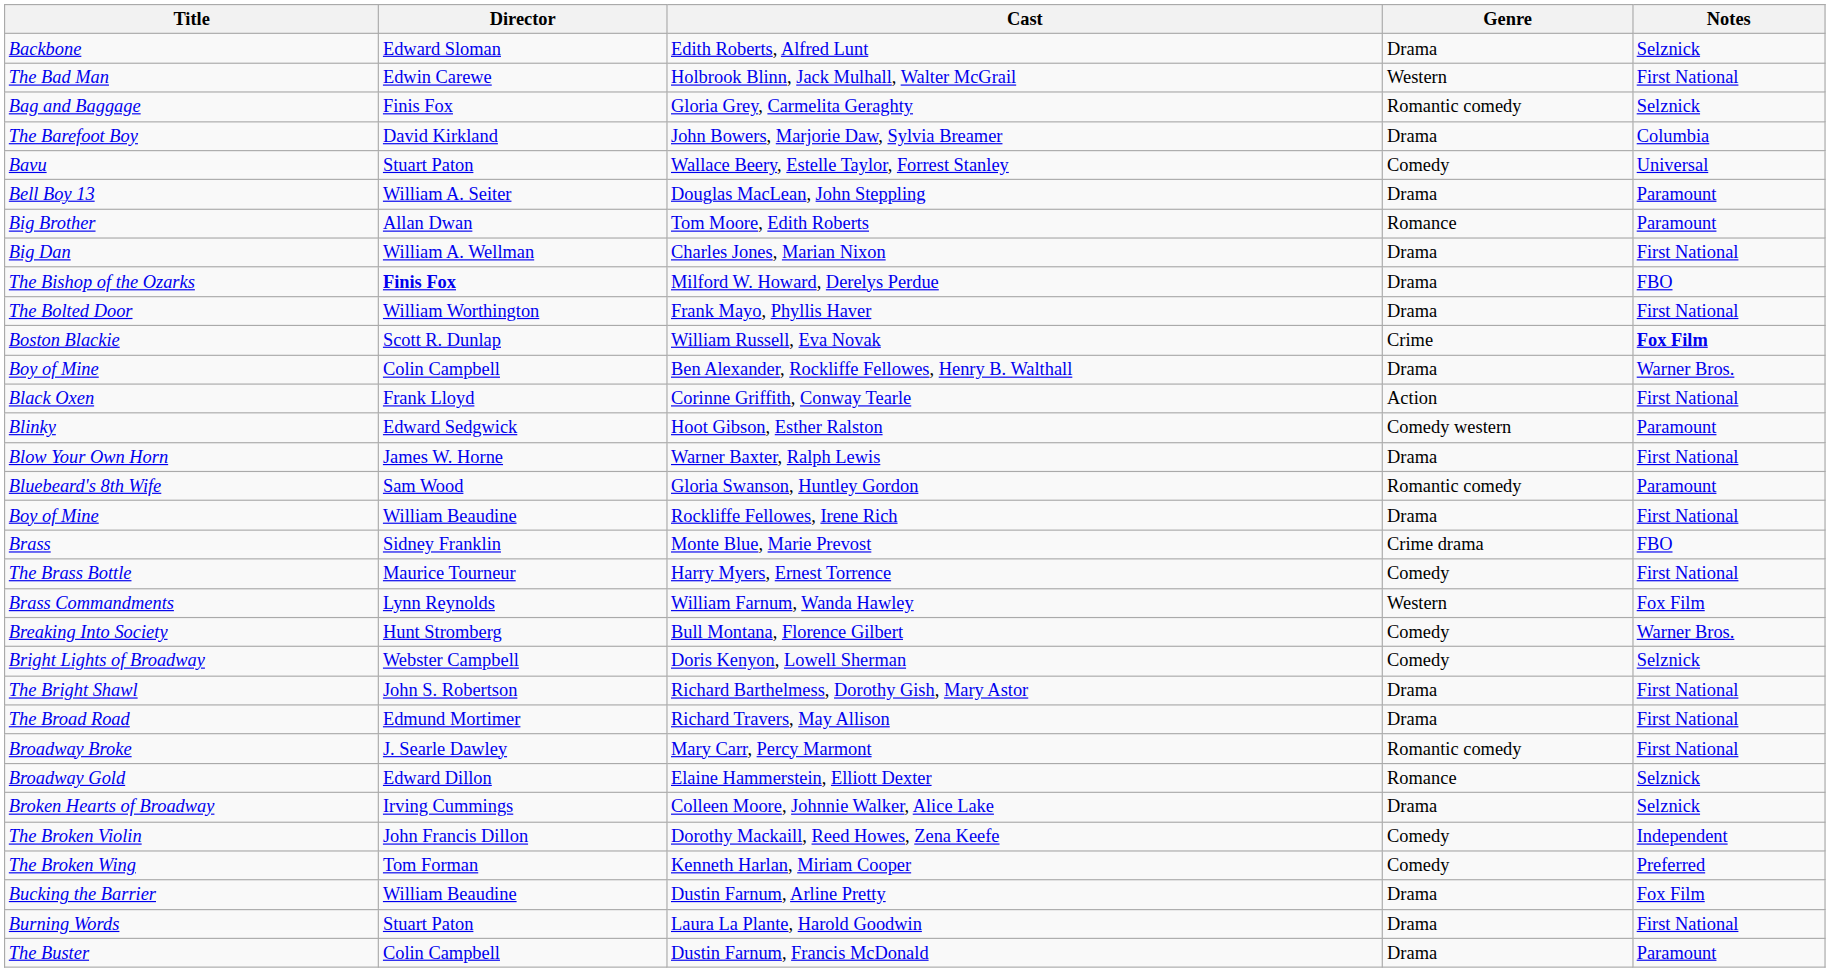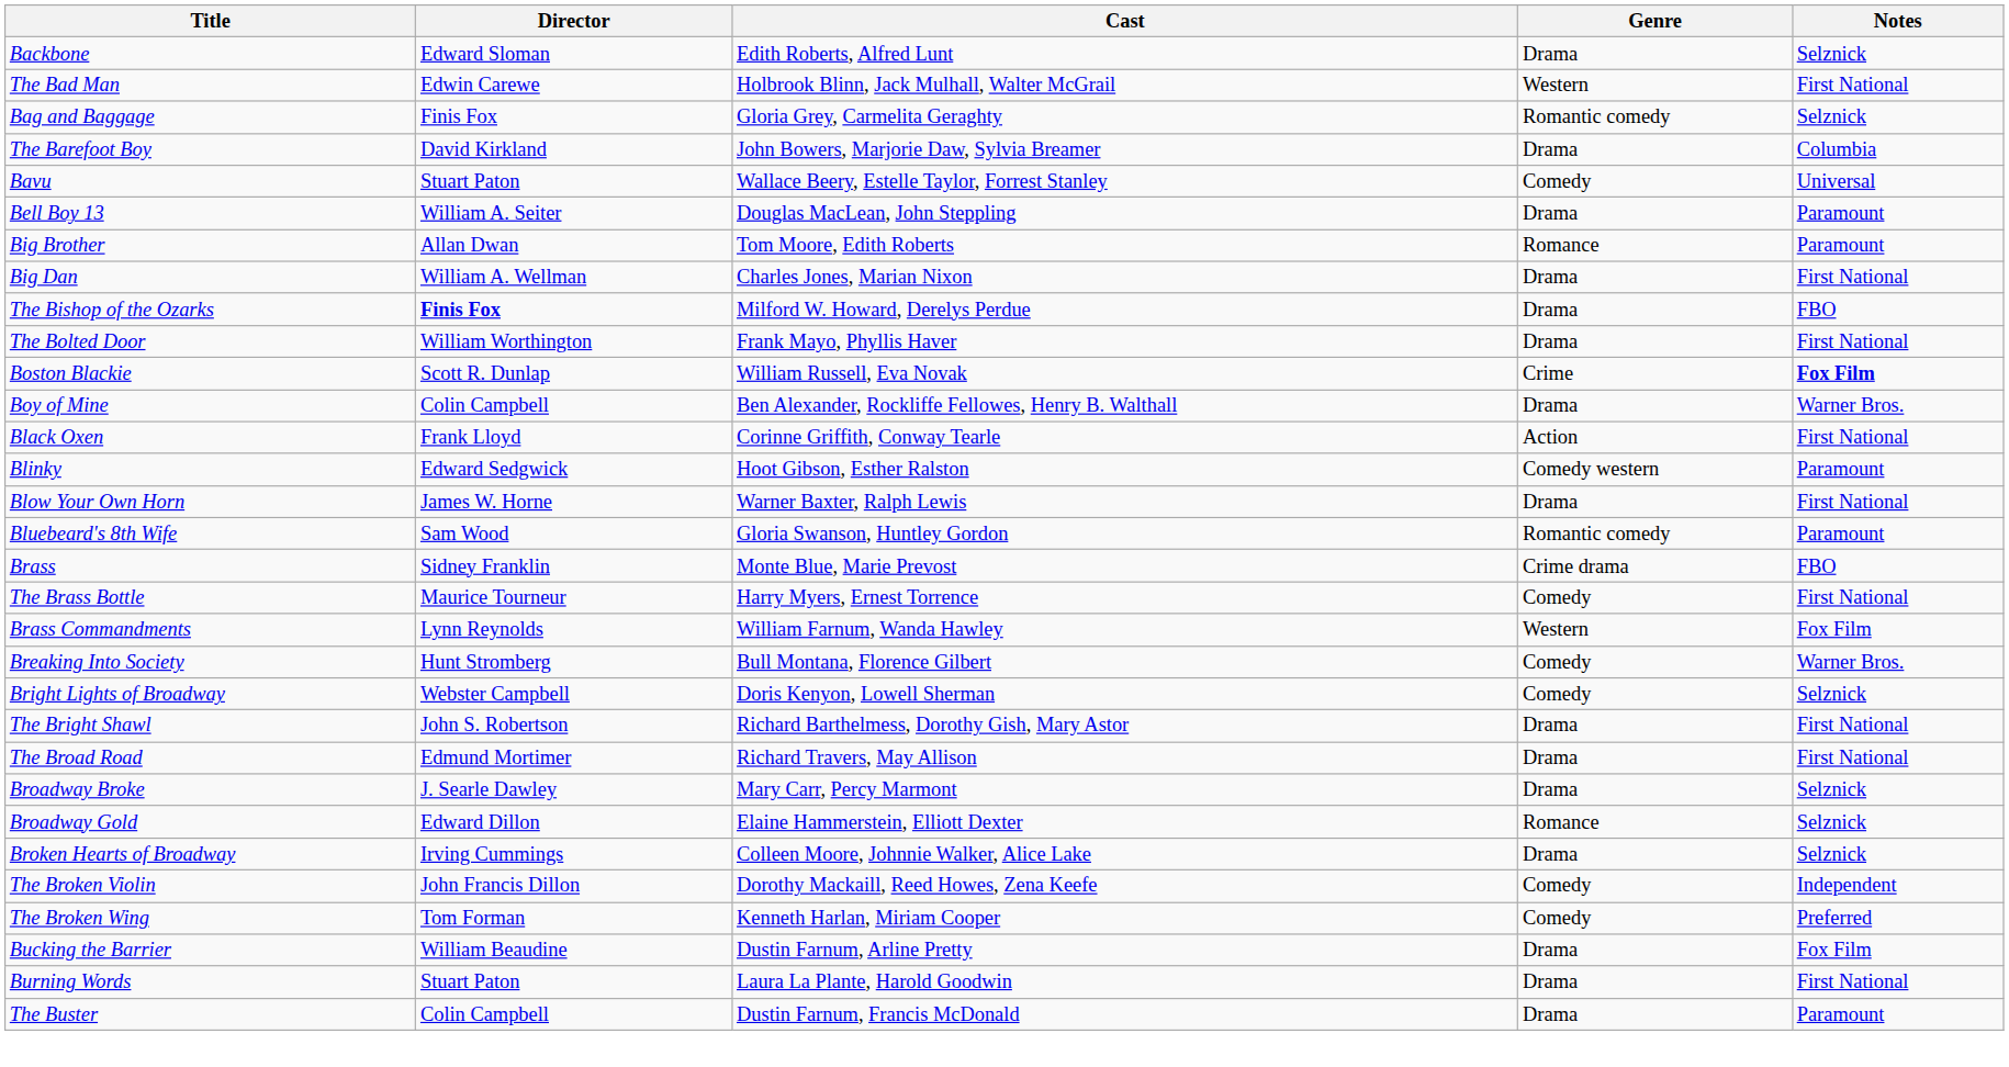 <table class="wikitable" width= "100%">
 <tr>
 <th>Title</th>
 <th>Director</th>
 <th>Cast</th>
 <th>Genre</th>
 <th>Notes</th>
 </tr>
 <tr>
 <td><em><a href='#'>Backbone</a></em></td>
 <td><a href='#'>Edward Sloman</a></td>
 <td><a href='#'>Edith Roberts</a>, <a href='#'>Alfred Lunt</a></td>
 <td>Drama</td>
 <td><a href='#'>Selznick</a></td>
 </tr>
 <tr>
 <td><em><a href='#'>The Bad Man</a></em></td>
 <td><a href='#'>Edwin Carewe</a></td>
 <td><a href='#'>Holbrook Blinn</a>, <a href='#'>Jack Mulhall</a>, <a href='#'>Walter McGrail</a></td>
 <td>Western</td>
 <td><a href='#'>First National</a></td>
 </tr>
 <tr>
 <td><em><a href='#'>Bag and Baggage</a></em></td>
 <td><a href='#'>Finis Fox</a></td>
 <td><a href='#'>Gloria Grey</a>, <a href='#'>Carmelita Geraghty</a></td>
 <td>Romantic comedy</td>
 <td><a href='#'>Selznick</a></td>
 </tr>
 <tr>
 <td><em><a href='#'>The Barefoot Boy</a></em></td>
 <td><a href='#'>David Kirkland</a></td>
 <td><a href='#'>John Bowers</a>, <a href='#'>Marjorie Daw</a>, <a href='#'>Sylvia Breamer</a></td>
 <td>Drama</td>
 <td><a href='#'>Columbia</a></td>
 </tr>
 <tr>
 <td><em><a href='#'>Bavu</a></em></td>
 <td><a href='#'>Stuart Paton</a></td>
 <td><a href='#'>Wallace Beery</a>, <a href='#'>Estelle Taylor</a>, <a href='#'>Forrest Stanley</a></td>
 <td>Comedy</td>
 <td><a href='#'>Universal</a></td>
 </tr>
 <tr>
 <td><em><a href='#'>Bell Boy 13</a></em></td>
 <td><a href='#'>William A. Seiter</a></td>
 <td><a href='#'>Douglas MacLean</a>, <a href='#'>John Steppling</a></td>
 <td>Drama</td>
 <td><a href='#'>Paramount</a></td>
 </tr>
 <tr>
 <td><em><a href='#'>Big Brother</a></em></td>
 <td><a href='#'>Allan Dwan</a></td>
 <td><a href='#'>Tom Moore</a>, <a href='#'>Edith Roberts</a></td>
 <td>Romance</td>
 <td><a href='#'>Paramount</a></td>
 </tr>
 <tr>
 <td><em><a href='#'>Big Dan</a></em></td>
 <td><a href='#'>William A. Wellman</a></td>
 <td><a href='#'>Charles Jones</a>, <a href='#'>Marian Nixon</a></td>
 <td>Drama</td>
 <td><a href='#'>First National</a></td>
 </tr>
 <tr>
 <td><em><a href='#'>The Bishop of the Ozarks</a></em></td>
 <td><strong><a href='#'>Finis Fox</a></strong></td>
 <td><a href='#'>Milford W. Howard</a>, <a href='#'>Derelys Perdue</a></td>
 <td>Drama</td>
 <td><a href='#'>FBO</a></td>
 </tr>
 <tr>
 <td><em><a href='#'>The Bolted Door</a></em></td>
 <td><a href='#'>William Worthington</a></td>
 <td><a href='#'>Frank Mayo</a>, <a href='#'>Phyllis Haver</a></td>
 <td>Drama</td>
 <td><a href='#'>First National</a></td>
 </tr>
 <tr>
 <td><em><a href='#'>Boston Blackie</a></em></td>
 <td><a href='#'>Scott R. Dunlap</a></td>
 <td><a href='#'>William Russell</a>, <a href='#'>Eva Novak</a></td>
 <td>Crime</td>
 <td><strong><a href='#'>Fox Film</a></strong></td>
 </tr>
 <tr>
 <td><em><a href='#'>Boy of Mine</a></em></td>
 <td><a href='#'>Colin Campbell</a></td>
 <td><a href='#'>Ben Alexander</a>, <a href='#'>Rockliffe Fellowes</a>, <a href='#'>Henry B. Walthall</a></td>
 <td>Drama</td>
 <td><a href='#'>Warner Bros.</a></td>
 </tr>
 <tr>
 <td><em><a href='#'>Black Oxen</a></em></td>
 <td><a href='#'>Frank Lloyd</a></td>
 <td><a href='#'>Corinne Griffith</a>, <a href='#'>Conway Tearle</a></td>
 <td>Action</td>
 <td><a href='#'>First National</a></td>
 </tr>
 <tr>
 <td><em><a href='#'>Blinky</a></em></td>
 <td><a href='#'>Edward Sedgwick</a></td>
 <td><a href='#'>Hoot Gibson</a>, <a href='#'>Esther Ralston</a></td>
 <td>Comedy western</td>
 <td><a href='#'>Paramount</a></td>
 </tr>
 <tr>
 <td><em><a href='#'>Blow Your Own Horn</a></em></td>
 <td><a href='#'>James W. Horne</a></td>
 <td><a href='#'>Warner Baxter</a>, <a href='#'>Ralph Lewis</a></td>
 <td>Drama</td>
 <td><a href='#'>First National</a></td>
 </tr>
 <tr>
 <td><em><a href='#'>Bluebeard's 8th Wife</a></em></td>
 <td><a href='#'>Sam Wood</a></td>
 <td><a href='#'>Gloria Swanson</a>, <a href='#'>Huntley Gordon</a></td>
 <td>Romantic comedy</td>
 <td><a href='#'>Paramount</a></td>
 </tr>
 <tr>
-<td><em><a href='#'>Boy of Mine</a></em></td>
-<td><a href='#'>William Beaudine</a></td>
-<td><a href='#'>Rockliffe Fellowes</a>, <a href='#'>Irene Rich</a></td>
-<td>Drama</td>
-<td><a href='#'>First National</a></td>
-</tr>
-<tr>
 <td><em><a href='#'>Brass</a></em></td>
 <td><a href='#'>Sidney Franklin</a></td>
 <td><a href='#'>Monte Blue</a>, <a href='#'>Marie Prevost</a></td>
 <td>Crime drama</td>
 <td><a href='#'>FBO</a></td>
 </tr>
 <tr>
 <td><em><a href='#'>The Brass Bottle</a></em></td>
 <td><a href='#'>Maurice Tourneur</a></td>
 <td><a href='#'>Harry Myers</a>, <a href='#'>Ernest Torrence</a></td>
 <td>Comedy</td>
 <td><a href='#'>First National</a></td>
 </tr>
 <tr>
 <td><em><a href='#'>Brass Commandments</a></em></td>
 <td><a href='#'>Lynn Reynolds</a></td>
 <td><a href='#'>William Farnum</a>, <a href='#'>Wanda Hawley</a></td>
 <td>Western</td>
 <td><a href='#'>Fox Film</a></td>
 </tr>
 <tr>
 <td><em><a href='#'>Breaking Into Society</a></em></td>
 <td><a href='#'>Hunt Stromberg</a></td>
 <td><a href='#'>Bull Montana</a>, <a href='#'>Florence Gilbert</a></td>
 <td>Comedy</td>
 <td><a href='#'>Warner Bros.</a></td>
 </tr>
 <tr>
 <td><em><a href='#'>Bright Lights of Broadway</a></em></td>
 <td><a href='#'>Webster Campbell</a></td>
 <td><a href='#'>Doris Kenyon</a>, <a href='#'>Lowell Sherman</a></td>
 <td>Comedy</td>
 <td><a href='#'>Selznick</a></td>
 </tr>
 <tr>
 <td><em><a href='#'>The Bright Shawl</a></em></td>
 <td><a href='#'>John S. Robertson</a></td>
 <td><a href='#'>Richard Barthelmess</a>, <a href='#'>Dorothy Gish</a>, <a href='#'>Mary Astor</a></td>
 <td>Drama</td>
 <td><a href='#'>First National</a></td>
 </tr>
 <tr>
 <td><em><a href='#'>The Broad Road</a></em></td>
 <td><a href='#'>Edmund Mortimer</a></td>
 <td><a href='#'>Richard Travers</a>, <a href='#'>May Allison</a></td>
 <td>Drama</td>
 <td><a href='#'>First National</a></td>
 </tr>
 <tr>
 <td><em><a href='#'>Broadway Broke</a></em></td>
 <td><a href='#'>J. Searle Dawley</a></td>
 <td><a href='#'>Mary Carr</a>, <a href='#'>Percy Marmont</a></td>
-<td>Romantic comedy</td>
-<td><a href='#'>First National</a></td>
+<td>Drama</td>
+<td><a href='#'>Selznick</a></td>
 </tr>
 <tr>
 <td><em><a href='#'>Broadway Gold</a></em></td>
 <td><a href='#'>Edward Dillon</a></td>
 <td><a href='#'>Elaine Hammerstein</a>, <a href='#'>Elliott Dexter</a></td>
 <td>Romance</td>
 <td><a href='#'>Selznick</a></td>
 </tr>
 <tr>
 <td><em><a href='#'>Broken Hearts of Broadway</a></em></td>
 <td><a href='#'>Irving Cummings</a></td>
 <td><a href='#'>Colleen Moore</a>, <a href='#'>Johnnie Walker</a>, <a href='#'>Alice Lake</a></td>
 <td>Drama</td>
 <td><a href='#'>Selznick</a></td>
 </tr>
 <tr>
 <td><em><a href='#'>The Broken Violin</a></em></td>
 <td><a href='#'>John Francis Dillon</a></td>
 <td><a href='#'>Dorothy Mackaill</a>, <a href='#'>Reed Howes</a>, <a href='#'>Zena Keefe</a></td>
 <td>Comedy</td>
 <td><a href='#'>Independent</a></td>
 </tr>
 <tr>
 <td><em><a href='#'>The Broken Wing</a></em></td>
 <td><a href='#'>Tom Forman</a></td>
 <td><a href='#'>Kenneth Harlan</a>, <a href='#'>Miriam Cooper</a></td>
 <td>Comedy</td>
 <td><a href='#'>Preferred</a></td>
 </tr>
 <tr>
 <td><em><a href='#'>Bucking the Barrier</a></em></td>
 <td><a href='#'>William Beaudine</a></td>
 <td><a href='#'>Dustin Farnum</a>, <a href='#'>Arline Pretty</a></td>
 <td>Drama</td>
 <td><a href='#'>Fox Film</a></td>
 </tr>
 <tr>
 <td><em><a href='#'>Burning Words</a></em></td>
 <td><a href='#'>Stuart Paton</a></td>
 <td><a href='#'>Laura La Plante</a>, <a href='#'>Harold Goodwin</a></td>
 <td>Drama</td>
 <td><a href='#'>First National</a></td>
 </tr>
 <tr>
 <td><em><a href='#'>The Buster</a></em></td>
 <td><a href='#'>Colin Campbell</a></td>
 <td><a href='#'>Dustin Farnum</a>, <a href='#'>Francis McDonald</a></td>
 <td>Drama</td>
 <td><a href='#'>Paramount</a></td>
 </tr>
 </table>
